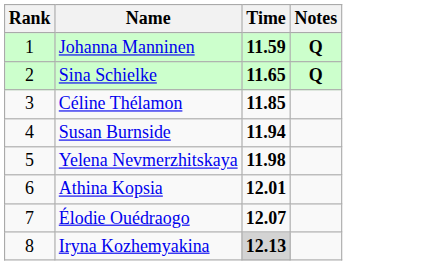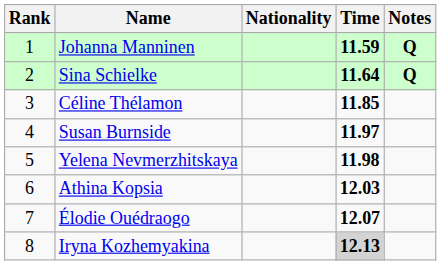 <table class="wikitable sortable" style="text-align:center">
 <tr>
 <th>Rank</th>
 <th>Name</th>
+<th>Nationality</th>
 <th>Time</th>
 <th>Notes</th>
 </tr>
 <tr bgcolor=ccffcc>
 <td>1</td>
 <td align=left><a href='#'>Johanna Manninen</a></td>
+<td align=left></td>
 <td><strong>11.59</strong></td>
 <td><strong>Q</strong></td>
 </tr>
 <tr bgcolor=ccffcc>
 <td>2</td>
 <td align=left><a href='#'>Sina Schielke</a></td>
-<td><strong>11.65</strong></td>
+<td align=left></td>
+<td><strong>11.64</strong></td>
 <td><strong>Q</strong></td>
 </tr>
 <tr>
 <td>3</td>
 <td align=left><a href='#'>Céline Thélamon</a></td>
+<td align=left></td>
 <td><strong>11.85</strong></td>
 <td></td>
 </tr>
 <tr>
 <td>4</td>
 <td align=left><a href='#'>Susan Burnside</a></td>
-<td><strong>11.94</strong></td>
+<td align=left></td>
+<td><strong>11.97</strong></td>
 <td></td>
 </tr>
 <tr>
 <td>5</td>
 <td align=left><a href='#'>Yelena Nevmerzhitskaya</a></td>
+<td align=left></td>
 <td><strong>11.98</strong></td>
 <td></td>
 </tr>
 <tr>
 <td>6</td>
 <td align=left><a href='#'>Athina Kopsia</a></td>
-<td><strong>12.01</strong></td>
+<td align=left></td>
+<td><strong>12.03</strong></td>
 <td></td>
 </tr>
 <tr>
 <td>7</td>
 <td align=left><a href='#'>Élodie Ouédraogo</a></td>
+<td align=left></td>
 <td><strong>12.07</strong></td>
 <td></td>
 </tr>
 <tr>
 <td>8</td>
 <td align=left><a href='#'>Iryna Kozhemyakina</a></td>
+<td align=left></td>
 <td style="background: lightgrey;"><strong>12.13</strong></td>
 <td></td>
 </tr>
 </table>
